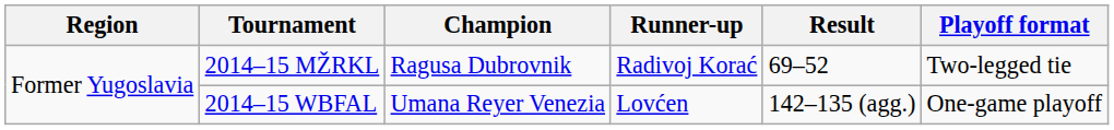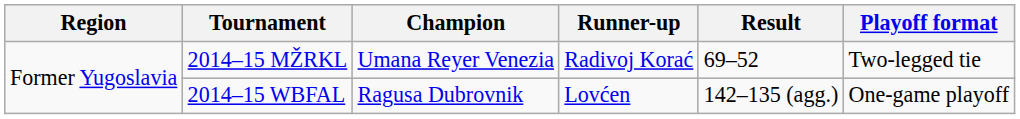 <table class=wikitable style="font-size:90%;">
 <tr>
 <th>Region</th>
 <th>Tournament</th>
 <th><strong>Champion</strong></th>
 <th>Runner-up</th>
 <th>Result</th>
 <th><a href='#'>Playoff format</a></th>
 </tr>
 <tr>
 <td rowspan=2>Former <a href='#'>Yugoslavia</a></td>
 <td><a href='#'>2014–15 MŽRKL</a></td>
-<td> <a href='#'>Ragusa Dubrovnik</a></td>
+<td> <a href='#'>Umana Reyer Venezia</a></td>
 <td> <a href='#'>Radivoj Korać</a></td>
 <td>69–52</td>
 <td>Two-legged tie</td>
 </tr>
 <tr>
 <td><a href='#'>2014–15 WBFAL</a></td>
-<td> <a href='#'>Umana Reyer Venezia</a></td>
+<td> <a href='#'>Ragusa Dubrovnik</a></td>
 <td> <a href='#'>Lovćen</a></td>
 <td>142–135 (agg.)</td>
 <td>One-game playoff</td>
 </tr>
 </table>
